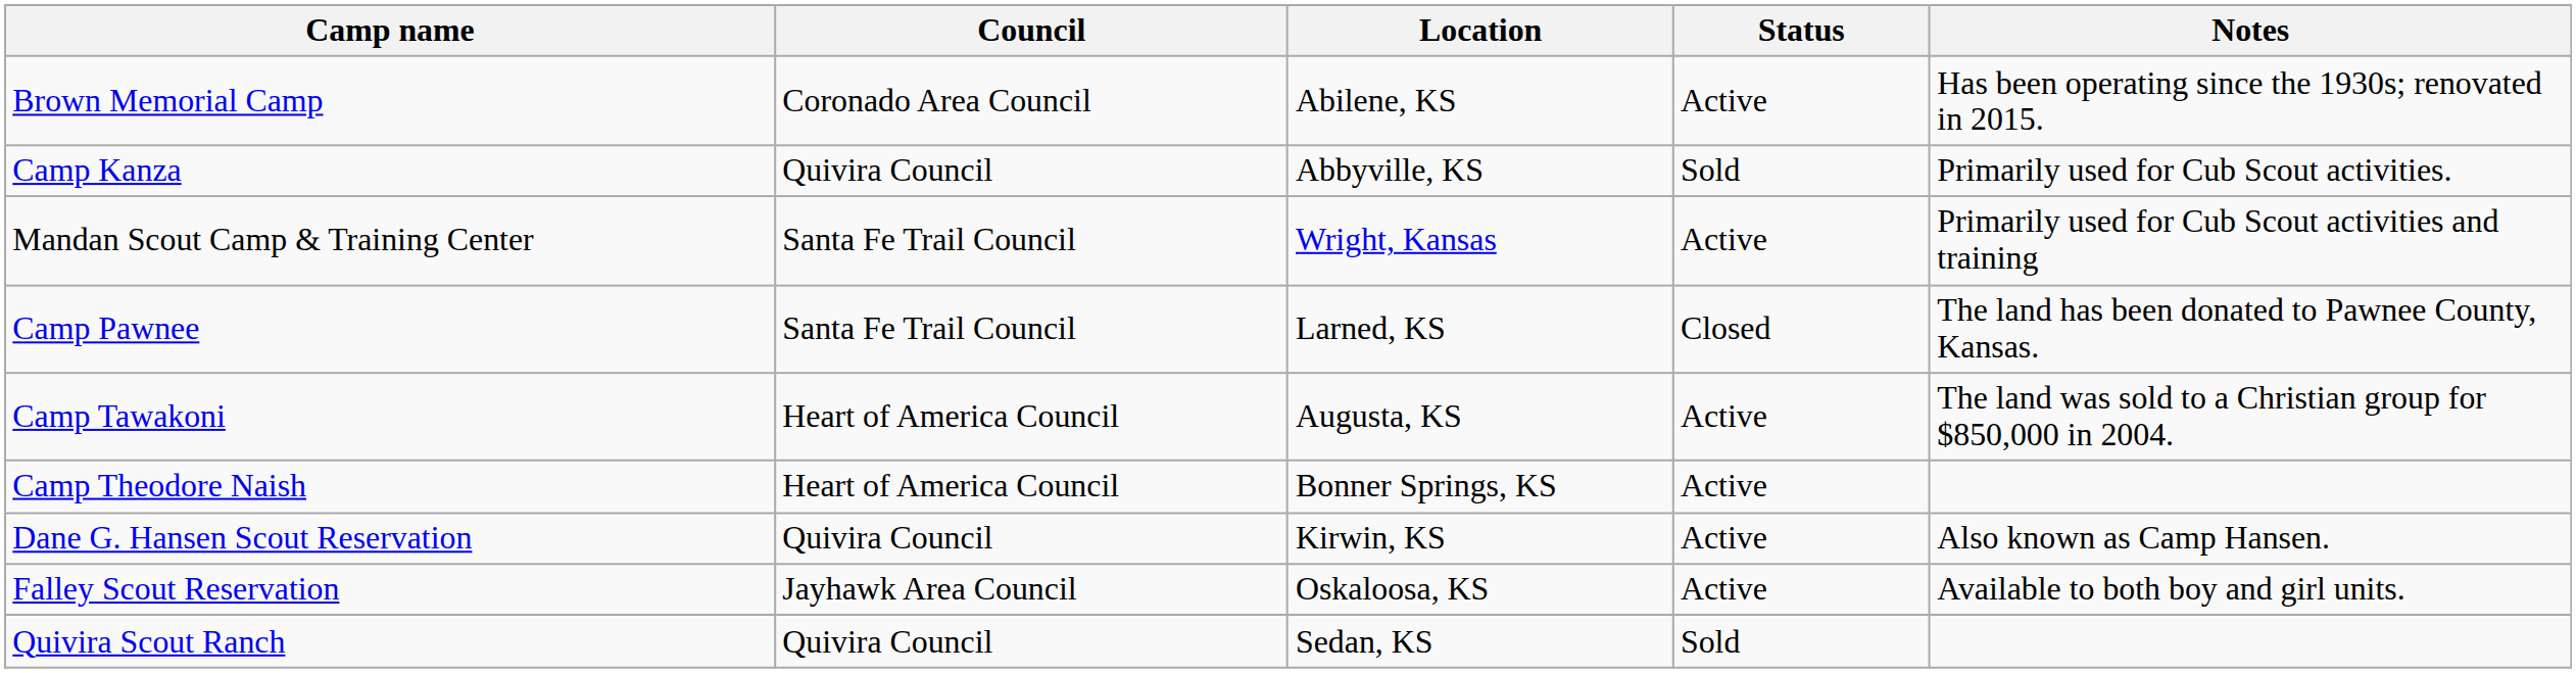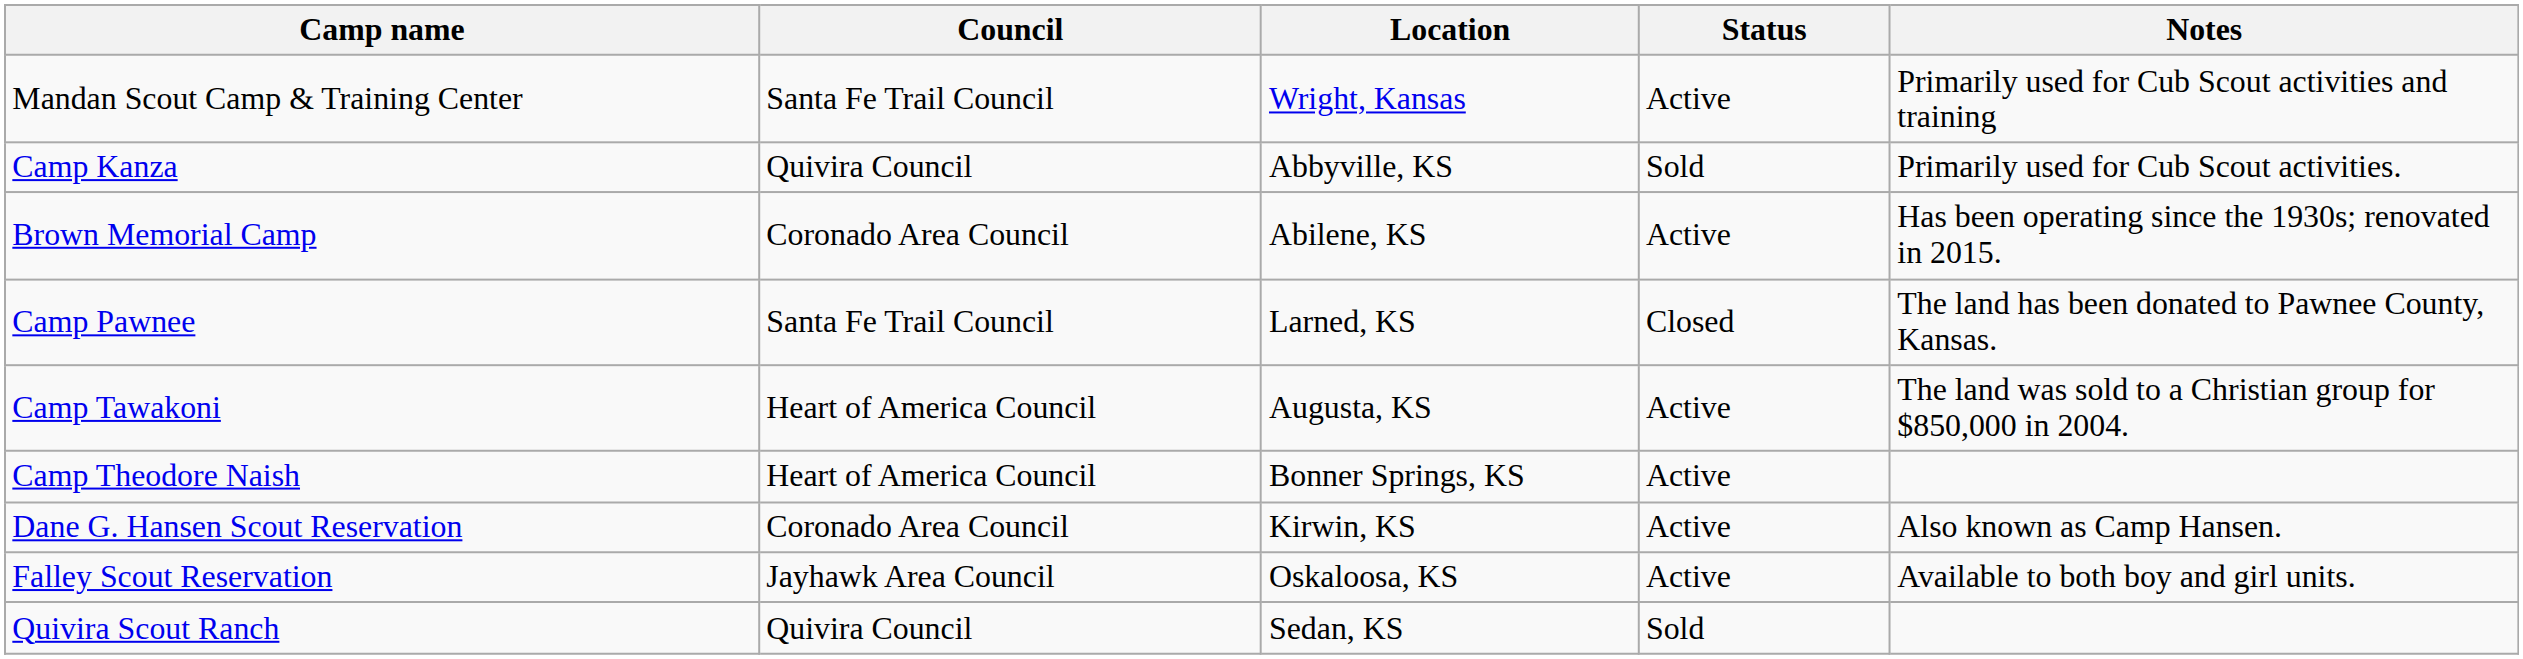 <table class="wikitable sortable" border="1" width="100%">
 <tr>
 <th scope="col" width="30%">Camp name</th>
 <th scope="col" width="20%">Council</th>
 <th scope="col" width="15%">Location</th>
 <th scope="col" width="10%">Status</th>
 <th scope="col" width="25%"  class="unsortable">Notes</th>
 </tr>
 <tr>
-<td><a href='#'>Brown Memorial Camp</a></td>
-<td>Coronado Area Council</td>
-<td>Abilene, KS</td>
+<td>Mandan Scout Camp & Training Center</td>
+<td>Santa Fe Trail Council</td>
+<td><a href='#'>Wright, Kansas</a></td>
 <td>Active</td>
-<td>Has been operating since the 1930s; renovated in 2015.</td>
+<td>Primarily used for Cub Scout activities and training</td>
 </tr>
 <tr>
 <td><a href='#'>Camp Kanza</a></td>
 <td>Quivira Council</td>
 <td>Abbyville, KS</td>
 <td>Sold</td>
 <td>Primarily used for Cub Scout activities.</td>
 </tr>
 <tr>
-<td>Mandan Scout Camp & Training Center</td>
-<td>Santa Fe Trail Council</td>
-<td><a href='#'>Wright, Kansas</a></td>
+<td><a href='#'>Brown Memorial Camp</a></td>
+<td>Coronado Area Council</td>
+<td>Abilene, KS</td>
 <td>Active</td>
-<td>Primarily used for Cub Scout activities and training</td>
+<td>Has been operating since the 1930s; renovated in 2015.</td>
 </tr>
 <tr>
 <td><a href='#'>Camp Pawnee</a></td>
 <td>Santa Fe Trail Council</td>
 <td>Larned, KS</td>
 <td>Closed</td>
 <td>The land has been donated to Pawnee County, Kansas.</td>
 </tr>
 <tr>
 <td><a href='#'>Camp Tawakoni</a></td>
 <td>Heart of America Council</td>
 <td>Augusta, KS</td>
 <td>Active</td>
 <td>The land was sold to a Christian group for $850,000 in 2004.</td>
 </tr>
 <tr>
 <td><a href='#'>Camp Theodore Naish</a></td>
 <td>Heart of America Council</td>
 <td>Bonner Springs, KS</td>
 <td>Active</td>
 <td></td>
 </tr>
 <tr>
 <td><a href='#'>Dane G. Hansen Scout Reservation</a></td>
-<td>Quivira Council</td>
+<td>Coronado Area Council</td>
 <td>Kirwin, KS</td>
 <td>Active</td>
 <td>Also known as Camp Hansen.</td>
 </tr>
 <tr>
 <td><a href='#'>Falley Scout Reservation</a></td>
 <td>Jayhawk Area Council</td>
 <td>Oskaloosa, KS</td>
 <td>Active</td>
 <td>Available to both boy and girl units.</td>
 </tr>
 <tr>
 <td><a href='#'>Quivira Scout Ranch</a></td>
 <td>Quivira Council</td>
 <td>Sedan, KS</td>
 <td>Sold</td>
 <td></td>
 </tr>
 </table>
